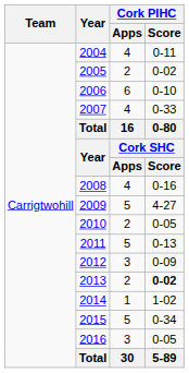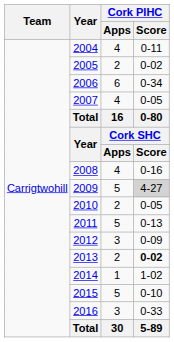 <table class="wikitable" style="text-align:center">
 <tr>
 <th rowspan="2">Team</th>
 <th rowspan="2">Year</th>
 <th colspan="2"><a href='#'>Cork PIHC</a></th>
 </tr>
 <tr>
 <th>Apps</th>
 <th>Score</th>
 </tr>
 <tr>
 <td rowspan="20"><a href='#'>Carrigtwohill</a></td>
 <td><a href='#'>2004</a></td>
 <td>4</td>
 <td>0-11</td>
 </tr>
 <tr>
 <td><a href='#'>2005</a></td>
 <td>2</td>
 <td>0-02</td>
 </tr>
 <tr>
 <td><a href='#'>2006</a></td>
 <td>6</td>
-<td>0-10</td>
+<td>0-34</td>
 </tr>
 <tr>
 <td><a href='#'>2007</a></td>
 <td>4</td>
-<td>0-33</td>
+<td>0-05</td>
 </tr>
 <tr>
 <th>Total</th>
 <th>16</th>
 <th>0-80</th>
 </tr>
 <tr>
 <th rowspan=2>Year</th>
 <th colspan=2><a href='#'>Cork SHC</a></th>
 </tr>
 <tr>
 <th>Apps</th>
 <th>Score</th>
 </tr>
 <tr>
 <td><a href='#'>2008</a></td>
 <td>4</td>
 <td>0-16</td>
 </tr>
 <tr>
 <td><a href='#'>2009</a></td>
 <td>5</td>
-<td>4-27</td>
+<td style="background: lightgrey;">4-27</td>
 </tr>
 <tr>
 <td><a href='#'>2010</a></td>
 <td>2</td>
 <td>0-05</td>
 </tr>
 <tr>
 <td><a href='#'>2011</a></td>
 <td>5</td>
 <td>0-13</td>
 </tr>
 <tr>
 <td><a href='#'>2012</a></td>
 <td>3</td>
 <td>0-09</td>
 </tr>
 <tr>
 <td><a href='#'>2013</a></td>
 <td>2</td>
 <td><strong>0-02</strong></td>
 </tr>
 <tr>
 <td><a href='#'>2014</a></td>
 <td>1</td>
 <td>1-02</td>
 </tr>
 <tr>
 <td><a href='#'>2015</a></td>
 <td>5</td>
-<td>0-34</td>
+<td>0-10</td>
 </tr>
 <tr>
 <td><a href='#'>2016</a></td>
 <td>3</td>
-<td>0-05</td>
+<td>0-33</td>
 </tr>
 <tr>
 <th>Total</th>
 <th>30</th>
 <th>5-89</th>
 </tr>
 </table>
